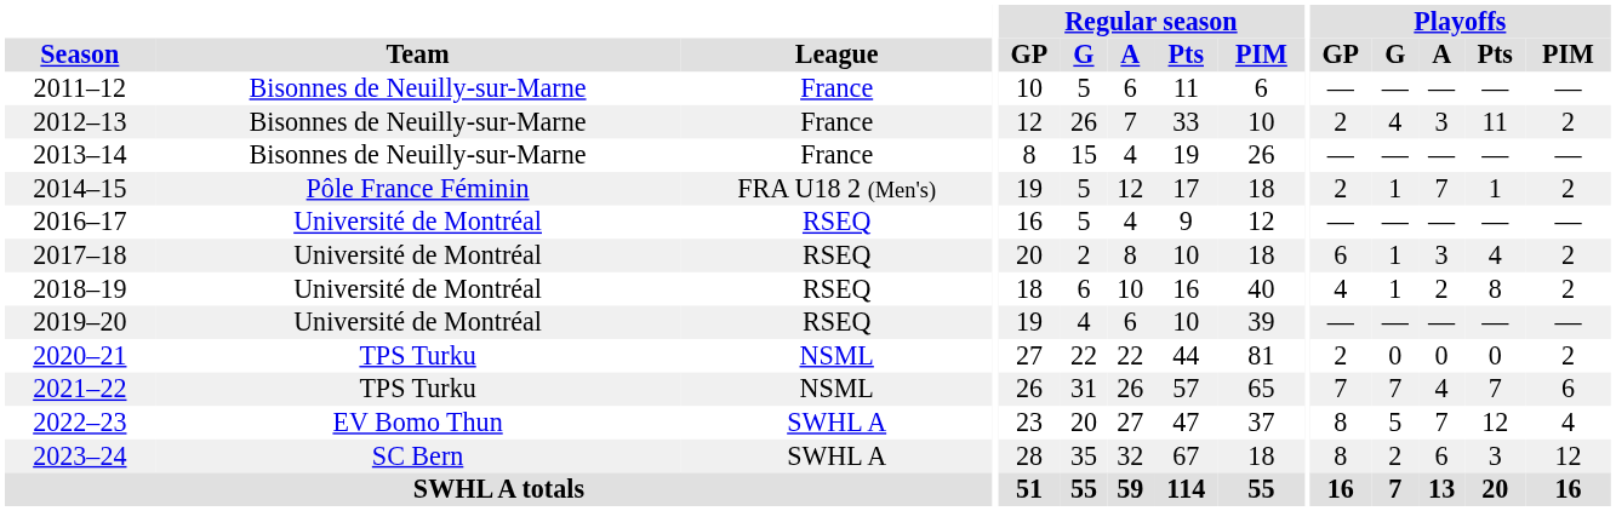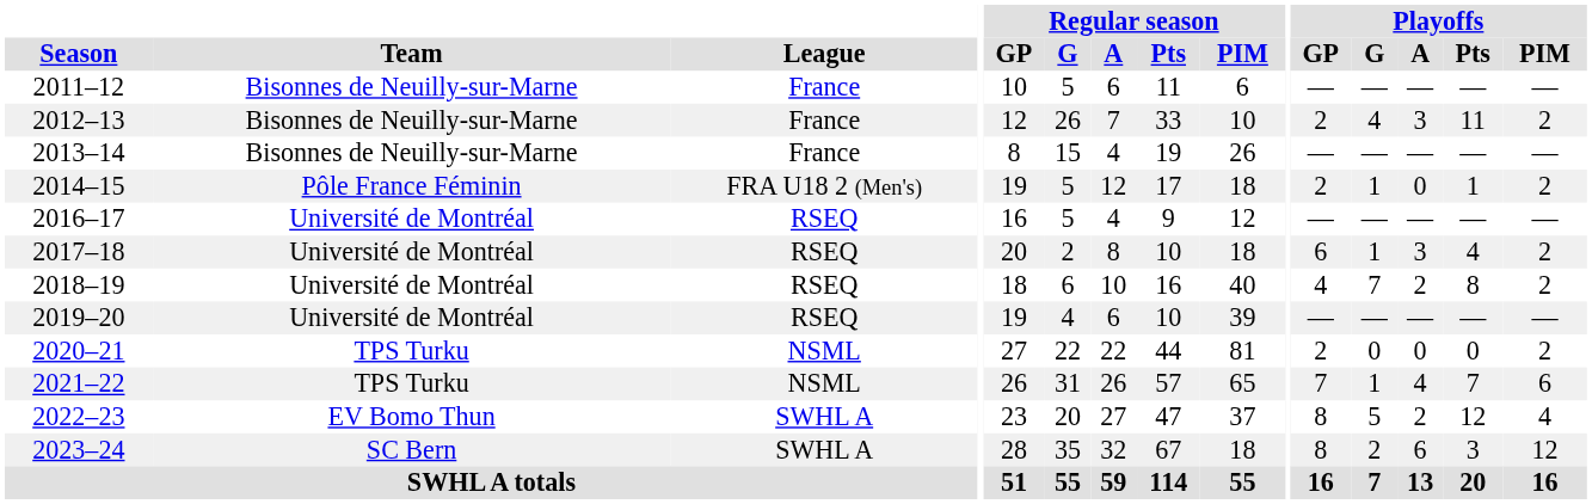 <table border="0" cellpadding="1" cellspacing="0" style="text-align:center; width:60em;">
 <tr bgcolor="#e0e0e0">
 <th colspan="3" bgcolor="#ffffff"></th>
 <th rowspan="94" bgcolor="#ffffff"></th>
 <th colspan="5"><a href='#'>Regular season</a></th>
 <th rowspan="94" bgcolor="#ffffff"></th>
 <th colspan="5"><a href='#'>Playoffs</a></th>
 </tr>
 <tr bgcolor="#e0e0e0">
 <th><a href='#'>Season</a></th>
 <th>Team</th>
 <th>League</th>
 <th>GP</th>
 <th><a href='#'>G</a></th>
 <th><a href='#'>A</a></th>
 <th><a href='#'>Pts</a></th>
 <th><a href='#'>PIM</a></th>
 <th>GP</th>
 <th>G</th>
 <th>A</th>
 <th>Pts</th>
 <th>PIM</th>
 </tr>
 <tr>
 <td>2011–12</td>
 <td><a href='#'>Bisonnes de Neuilly-sur-Marne</a></td>
 <td><a href='#'>France</a></td>
 <td>10</td>
 <td>5</td>
 <td>6</td>
 <td>11</td>
 <td>6</td>
 <td>—</td>
 <td>—</td>
 <td>—</td>
 <td>—</td>
 <td>—</td>
 </tr>
 <tr bgcolor="f0f0f0">
 <td>2012–13</td>
 <td>Bisonnes de Neuilly-sur-Marne</td>
 <td>France</td>
 <td>12</td>
 <td>26</td>
 <td>7</td>
 <td>33</td>
 <td>10</td>
 <td>2</td>
 <td>4</td>
 <td>3</td>
 <td>11</td>
 <td>2</td>
 </tr>
 <tr>
 <td>2013–14</td>
 <td>Bisonnes de Neuilly-sur-Marne</td>
 <td>France</td>
 <td>8</td>
 <td>15</td>
 <td>4</td>
 <td>19</td>
 <td>26</td>
 <td>—</td>
 <td>—</td>
 <td>—</td>
 <td>—</td>
 <td>—</td>
 </tr>
 <tr bgcolor="f0f0f0">
 <td>2014–15</td>
 <td><a href='#'>Pôle France Féminin</a></td>
 <td>FRA U18 2 <small>(Men's)</small></td>
 <td>19</td>
 <td>5</td>
 <td>12</td>
 <td>17</td>
 <td>18</td>
 <td>2</td>
 <td>1</td>
-<td>7</td>
+<td>0</td>
 <td>1</td>
 <td>2</td>
 </tr>
 <tr>
 <td>2016–17</td>
 <td><a href='#'>Université de Montréal</a></td>
 <td><a href='#'>RSEQ</a></td>
 <td>16</td>
 <td>5</td>
 <td>4</td>
 <td>9</td>
 <td>12</td>
 <td>—</td>
 <td>—</td>
 <td>—</td>
 <td>—</td>
 <td>—</td>
 </tr>
 <tr bgcolor="f0f0f0">
 <td>2017–18</td>
 <td>Université de Montréal</td>
 <td>RSEQ</td>
 <td>20</td>
 <td>2</td>
 <td>8</td>
 <td>10</td>
 <td>18</td>
 <td>6</td>
 <td>1</td>
 <td>3</td>
 <td>4</td>
 <td>2</td>
 </tr>
 <tr>
 <td>2018–19</td>
 <td>Université de Montréal</td>
 <td>RSEQ</td>
 <td>18</td>
 <td>6</td>
 <td>10</td>
 <td>16</td>
 <td>40</td>
 <td>4</td>
-<td>1</td>
+<td>7</td>
 <td>2</td>
 <td>8</td>
 <td>2</td>
 </tr>
 <tr bgcolor="f0f0f0">
 <td>2019–20</td>
 <td>Université de Montréal</td>
 <td>RSEQ</td>
 <td>19</td>
 <td>4</td>
 <td>6</td>
 <td>10</td>
 <td>39</td>
 <td>—</td>
 <td>—</td>
 <td>—</td>
 <td>—</td>
 <td>—</td>
 </tr>
 <tr>
 <td><a href='#'>2020–21</a></td>
 <td><a href='#'>TPS Turku</a></td>
 <td><a href='#'>NSML</a></td>
 <td>27</td>
 <td>22</td>
 <td>22</td>
 <td>44</td>
 <td>81</td>
 <td>2</td>
 <td>0</td>
 <td>0</td>
 <td>0</td>
 <td>2</td>
 </tr>
 <tr bgcolor="f0f0f0">
 <td><a href='#'>2021–22</a></td>
 <td>TPS Turku</td>
 <td>NSML</td>
 <td>26</td>
 <td>31</td>
 <td>26</td>
 <td>57</td>
 <td>65</td>
 <td>7</td>
-<td>7</td>
+<td>1</td>
 <td>4</td>
 <td>7</td>
 <td>6</td>
 </tr>
 <tr>
 <td><a href='#'>2022–23</a></td>
 <td><a href='#'>EV Bomo Thun</a></td>
 <td><a href='#'>SWHL A</a></td>
 <td>23</td>
 <td>20</td>
 <td>27</td>
 <td>47</td>
 <td>37</td>
 <td>8</td>
 <td>5</td>
-<td>7</td>
+<td>2</td>
 <td>12</td>
 <td>4</td>
 </tr>
 <tr bgcolor="f0f0f0">
 <td><a href='#'>2023–24</a></td>
 <td><a href='#'>SC Bern</a></td>
 <td>SWHL A</td>
 <td>28</td>
 <td>35</td>
 <td>32</td>
 <td>67</td>
 <td>18</td>
 <td>8</td>
 <td>2</td>
 <td>6</td>
 <td>3</td>
 <td>12</td>
 </tr>
 <tr bgcolor="#e0e0e0">
 <th colspan="3">SWHL A totals</th>
 <th>51</th>
 <th>55</th>
 <th>59</th>
 <th>114</th>
 <th>55</th>
 <th>16</th>
 <th>7</th>
 <th>13</th>
 <th>20</th>
 <th>16</th>
 </tr>
 </table>
